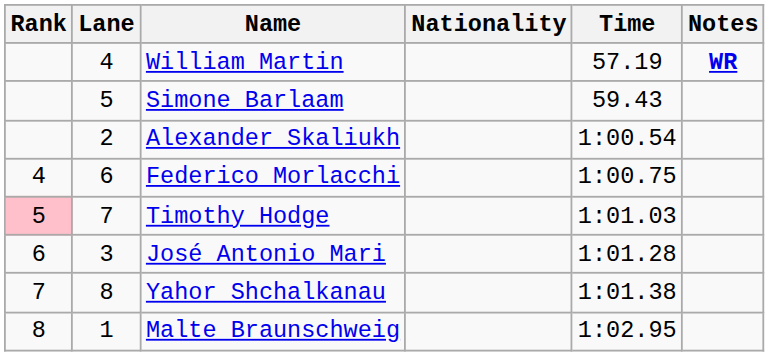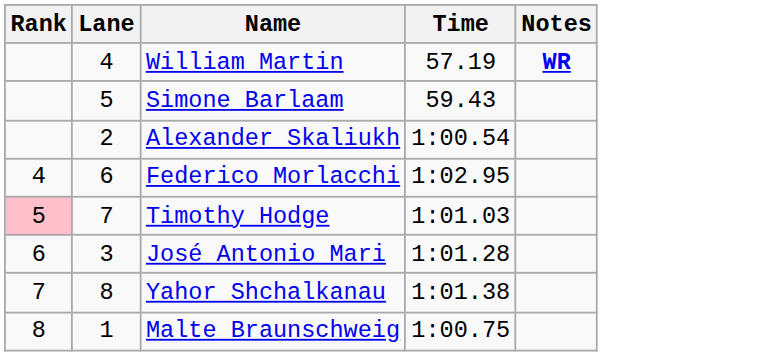 <table class="wikitable sortable" style="text-align:center">
 <tr>
 <th>Rank</th>
 <th>Lane</th>
 <th>Name</th>
-<th>Nationality</th>
 <th>Time</th>
 <th>Notes</th>
 </tr>
 <tr>
 <td></td>
 <td>4</td>
 <td align=left><a href='#'>William Martin</a></td>
-<td align=left></td>
 <td>57.19</td>
 <td><strong><a href='#'>WR</a></strong></td>
 </tr>
 <tr>
 <td></td>
 <td>5</td>
 <td align=left><a href='#'>Simone Barlaam</a></td>
-<td align=left></td>
 <td>59.43</td>
 <td></td>
 </tr>
 <tr>
 <td></td>
 <td>2</td>
 <td align=left><a href='#'>Alexander Skaliukh</a></td>
-<td align=left></td>
 <td>1:00.54</td>
 <td></td>
 </tr>
 <tr>
 <td>4</td>
 <td>6</td>
 <td align=left><a href='#'>Federico Morlacchi</a></td>
-<td align=left></td>
-<td>1:00.75</td>
+<td>1:02.95</td>
 <td></td>
 </tr>
 <tr>
 <td style="background: pink;">5</td>
 <td>7</td>
 <td align=left><a href='#'>Timothy Hodge</a></td>
-<td align=left></td>
 <td>1:01.03</td>
 <td></td>
 </tr>
 <tr>
 <td>6</td>
 <td>3</td>
 <td align=left><a href='#'>José Antonio Mari</a></td>
-<td align=left></td>
 <td>1:01.28</td>
 <td></td>
 </tr>
 <tr>
 <td>7</td>
 <td>8</td>
 <td align=left><a href='#'>Yahor Shchalkanau</a></td>
-<td align=left></td>
 <td>1:01.38</td>
 <td></td>
 </tr>
 <tr>
 <td>8</td>
 <td>1</td>
 <td align=left><a href='#'>Malte Braunschweig</a></td>
-<td align=left></td>
-<td>1:02.95</td>
+<td>1:00.75</td>
 <td></td>
 </tr>
 </table>
